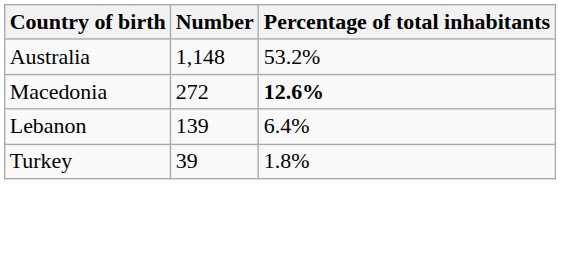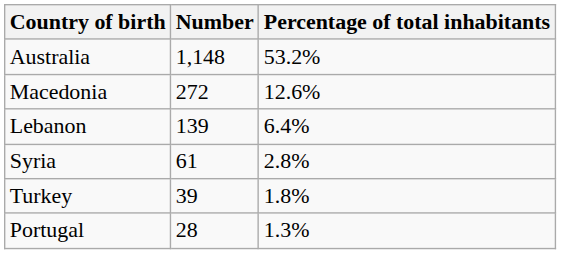 <table class="wikitable">
 <tr>
 <th>Country of birth</th>
 <th>Number</th>
 <th>Percentage of total inhabitants</th>
 </tr>
 <tr>
 <td>Australia</td>
 <td>1,148</td>
 <td>53.2%</td>
 </tr>
 <tr>
 <td>Macedonia</td>
 <td>272</td>
-<td><strong>12.6%</strong></td>
+<td>12.6%</td>
 </tr>
 <tr>
 <td>Lebanon</td>
 <td>139</td>
 <td>6.4%</td>
 </tr>
 <tr>
+<td>Syria</td>
+<td>61</td>
+<td>2.8%</td>
+</tr>
+<tr>
 <td>Turkey</td>
 <td>39</td>
 <td>1.8%</td>
 </tr>
+<tr>
+<td>Portugal</td>
+<td>28</td>
+<td>1.3%</td>
+</tr>
 </table>
